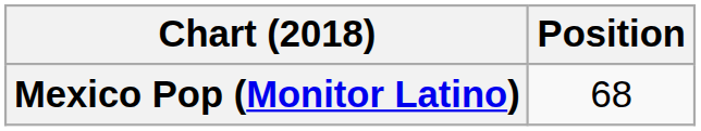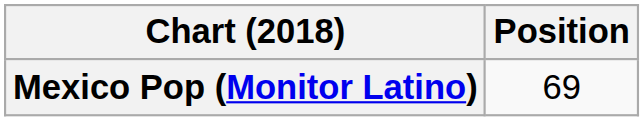 <table class="wikitable plainrowheaders" style="text-align:center">
 <tr>
 <th scope="col">Chart (2018)</th>
 <th scope="col">Position</th>
 </tr>
 <tr>
 <th scope="row">Mexico Pop (<a href='#'>Monitor Latino</a>)</th>
-<td>68</td>
+<td>69</td>
 </tr>
 </table>
